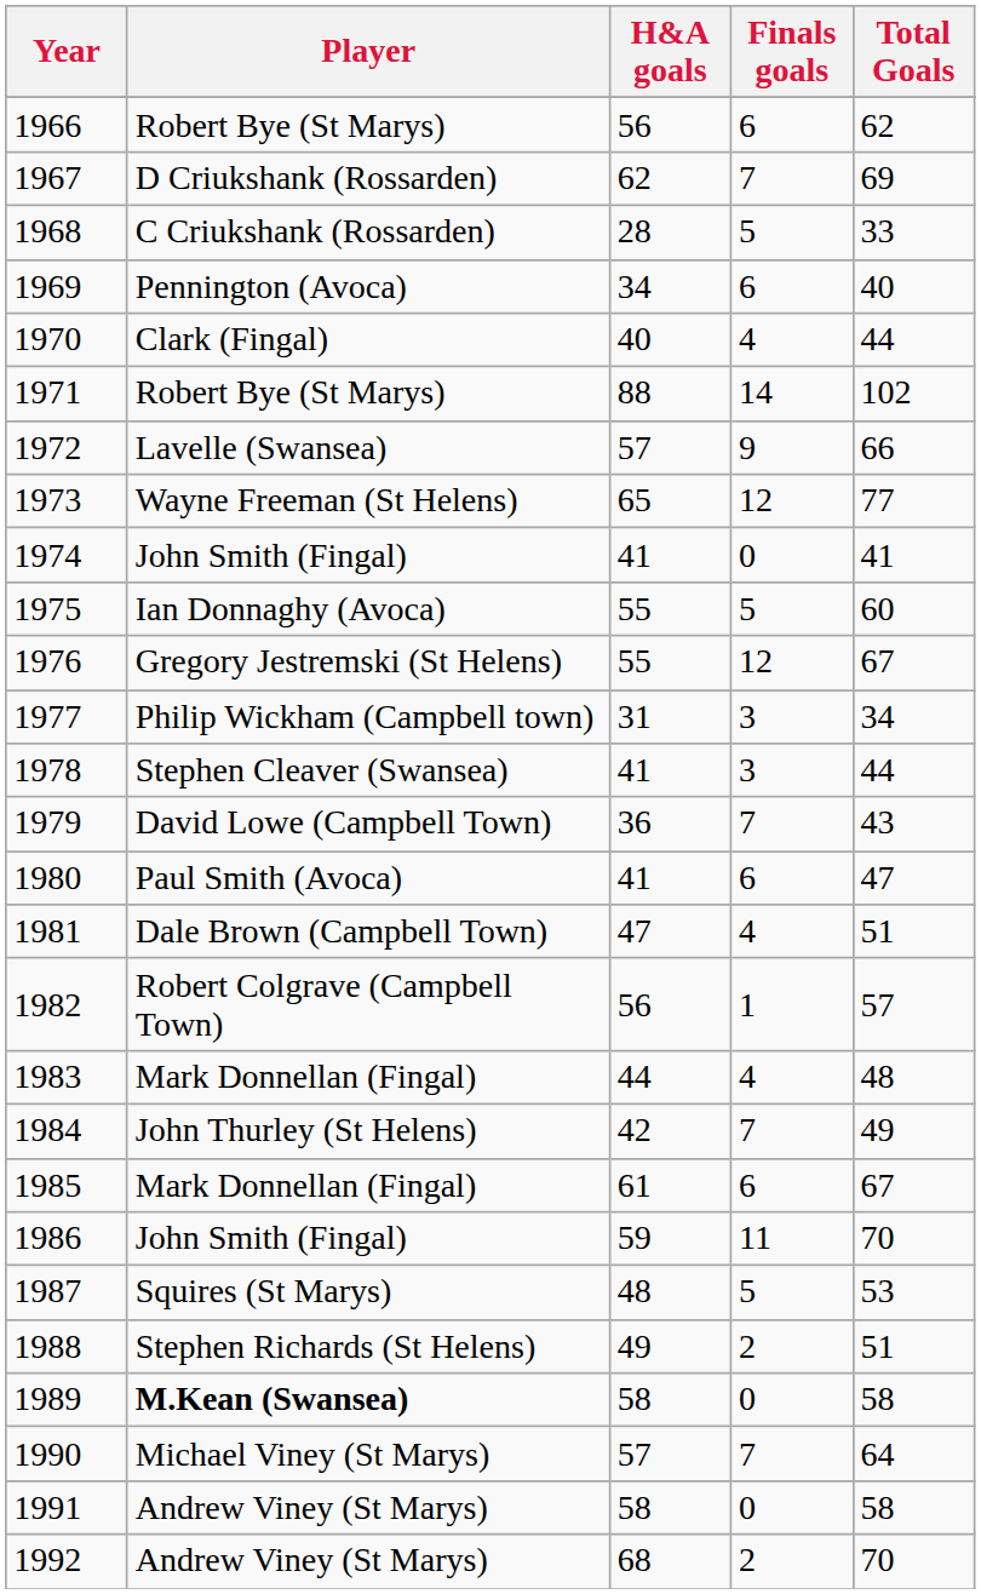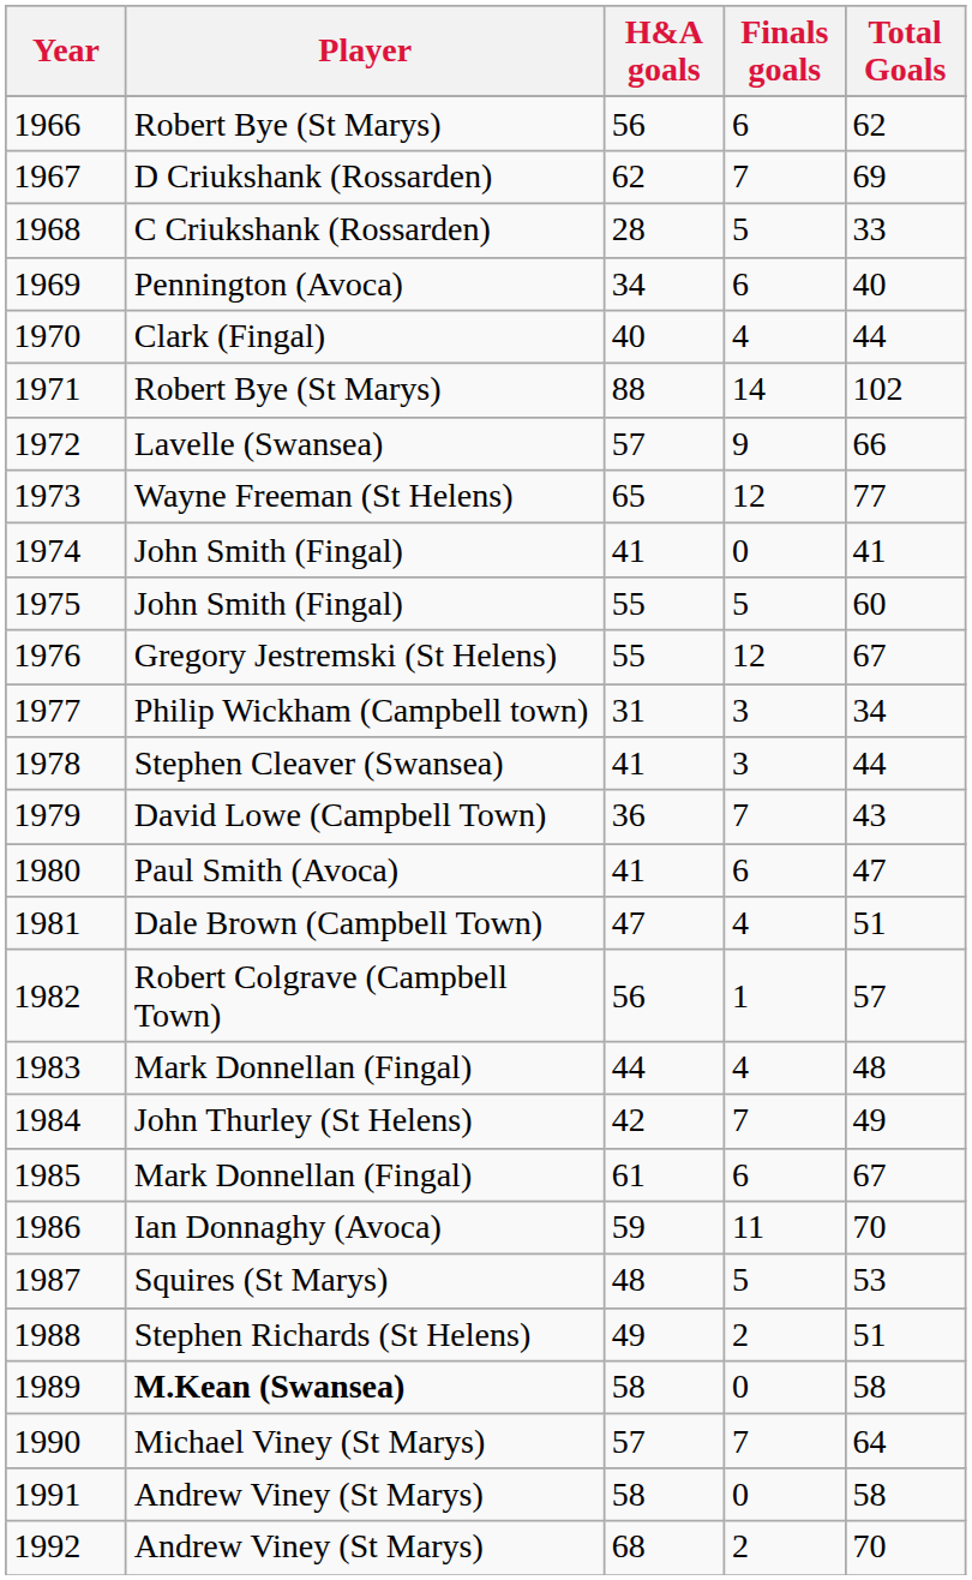 <table class="wikitable">
 <tr>
 <th style="color:crimson" width="50">Year</th>
 <th style="color:crimson" width="220">Player</th>
 <th style="color:crimson" width="50">H&A goals</th>
 <th style="color:crimson" width="50">Finals goals</th>
 <th style="color:crimson" width="50">Total Goals</th>
 </tr>
 <tr>
 </tr>
 <tr>
 </tr>
 <tr>
 <td>1966</td>
 <td>Robert Bye (St Marys)</td>
 <td>56</td>
 <td>6</td>
 <td>62</td>
 </tr>
 <tr>
 <td>1967</td>
 <td>D Criukshank (Rossarden)</td>
 <td>62</td>
 <td>7</td>
 <td>69</td>
 </tr>
 <tr>
 <td>1968</td>
 <td>C Criukshank (Rossarden)</td>
 <td>28</td>
 <td>5</td>
 <td>33</td>
 </tr>
 <tr>
 <td>1969</td>
 <td>Pennington (Avoca)</td>
 <td>34</td>
 <td>6</td>
 <td>40</td>
 </tr>
 <tr>
 <td>1970</td>
 <td>Clark (Fingal)</td>
 <td>40</td>
 <td>4</td>
 <td>44</td>
 </tr>
 <tr>
 <td>1971</td>
 <td>Robert Bye (St Marys)</td>
 <td>88</td>
 <td>14</td>
 <td>102</td>
 </tr>
 <tr>
 <td>1972</td>
 <td>Lavelle (Swansea)</td>
 <td>57</td>
 <td>9</td>
 <td>66</td>
 </tr>
 <tr>
 <td>1973</td>
 <td>Wayne Freeman (St Helens)</td>
 <td>65</td>
 <td>12</td>
 <td>77</td>
 </tr>
 <tr>
 <td>1974</td>
 <td>John Smith (Fingal)</td>
 <td>41</td>
 <td>0</td>
 <td>41</td>
 </tr>
 <tr>
 <td>1975</td>
-<td>Ian Donnaghy (Avoca)</td>
+<td>John Smith (Fingal)</td>
 <td>55</td>
 <td>5</td>
 <td>60</td>
 </tr>
 <tr>
 <td>1976</td>
 <td>Gregory Jestremski (St Helens)</td>
 <td>55</td>
 <td>12</td>
 <td>67</td>
 </tr>
 <tr>
 <td>1977</td>
 <td>Philip Wickham (Campbell town)</td>
 <td>31</td>
 <td>3</td>
 <td>34</td>
 </tr>
 <tr>
 <td>1978</td>
 <td>Stephen Cleaver (Swansea)</td>
 <td>41</td>
 <td>3</td>
 <td>44</td>
 </tr>
 <tr>
 <td>1979</td>
 <td>David Lowe (Campbell Town)</td>
 <td>36</td>
 <td>7</td>
 <td>43</td>
 </tr>
 <tr>
 <td>1980</td>
 <td>Paul Smith (Avoca)</td>
 <td>41</td>
 <td>6</td>
 <td>47</td>
 </tr>
 <tr>
 <td>1981</td>
 <td>Dale Brown (Campbell Town)</td>
 <td>47</td>
 <td>4</td>
 <td>51</td>
 </tr>
 <tr>
 <td>1982</td>
 <td>Robert Colgrave (Campbell Town)</td>
 <td>56</td>
 <td>1</td>
 <td>57</td>
 </tr>
 <tr>
 <td>1983</td>
 <td>Mark Donnellan (Fingal)</td>
 <td>44</td>
 <td>4</td>
 <td>48</td>
 </tr>
 <tr>
 <td>1984</td>
 <td>John Thurley (St Helens)</td>
 <td>42</td>
 <td>7</td>
 <td>49</td>
 </tr>
 <tr>
 <td>1985</td>
 <td>Mark Donnellan (Fingal)</td>
 <td>61</td>
 <td>6</td>
 <td>67</td>
 </tr>
 <tr>
 <td>1986</td>
-<td>John Smith (Fingal)</td>
+<td>Ian Donnaghy (Avoca)</td>
 <td>59</td>
 <td>11</td>
 <td>70</td>
 </tr>
 <tr>
 <td>1987</td>
 <td>Squires (St Marys)</td>
 <td>48</td>
 <td>5</td>
 <td>53</td>
 </tr>
 <tr>
 <td>1988</td>
 <td>Stephen Richards (St Helens)</td>
 <td>49</td>
 <td>2</td>
 <td>51</td>
 </tr>
 <tr>
 <td>1989</td>
 <td><strong>M.Kean (Swansea)</strong></td>
 <td>58</td>
 <td>0</td>
 <td>58</td>
 </tr>
 <tr>
 <td>1990</td>
 <td>Michael Viney (St Marys)</td>
 <td>57</td>
 <td>7</td>
 <td>64</td>
 </tr>
 <tr>
 <td>1991</td>
 <td>Andrew Viney (St Marys)</td>
 <td>58</td>
 <td>0</td>
 <td>58</td>
 </tr>
 <tr>
 <td>1992</td>
 <td>Andrew Viney (St Marys)</td>
 <td>68</td>
 <td>2</td>
 <td>70</td>
 </tr>
 </table>
